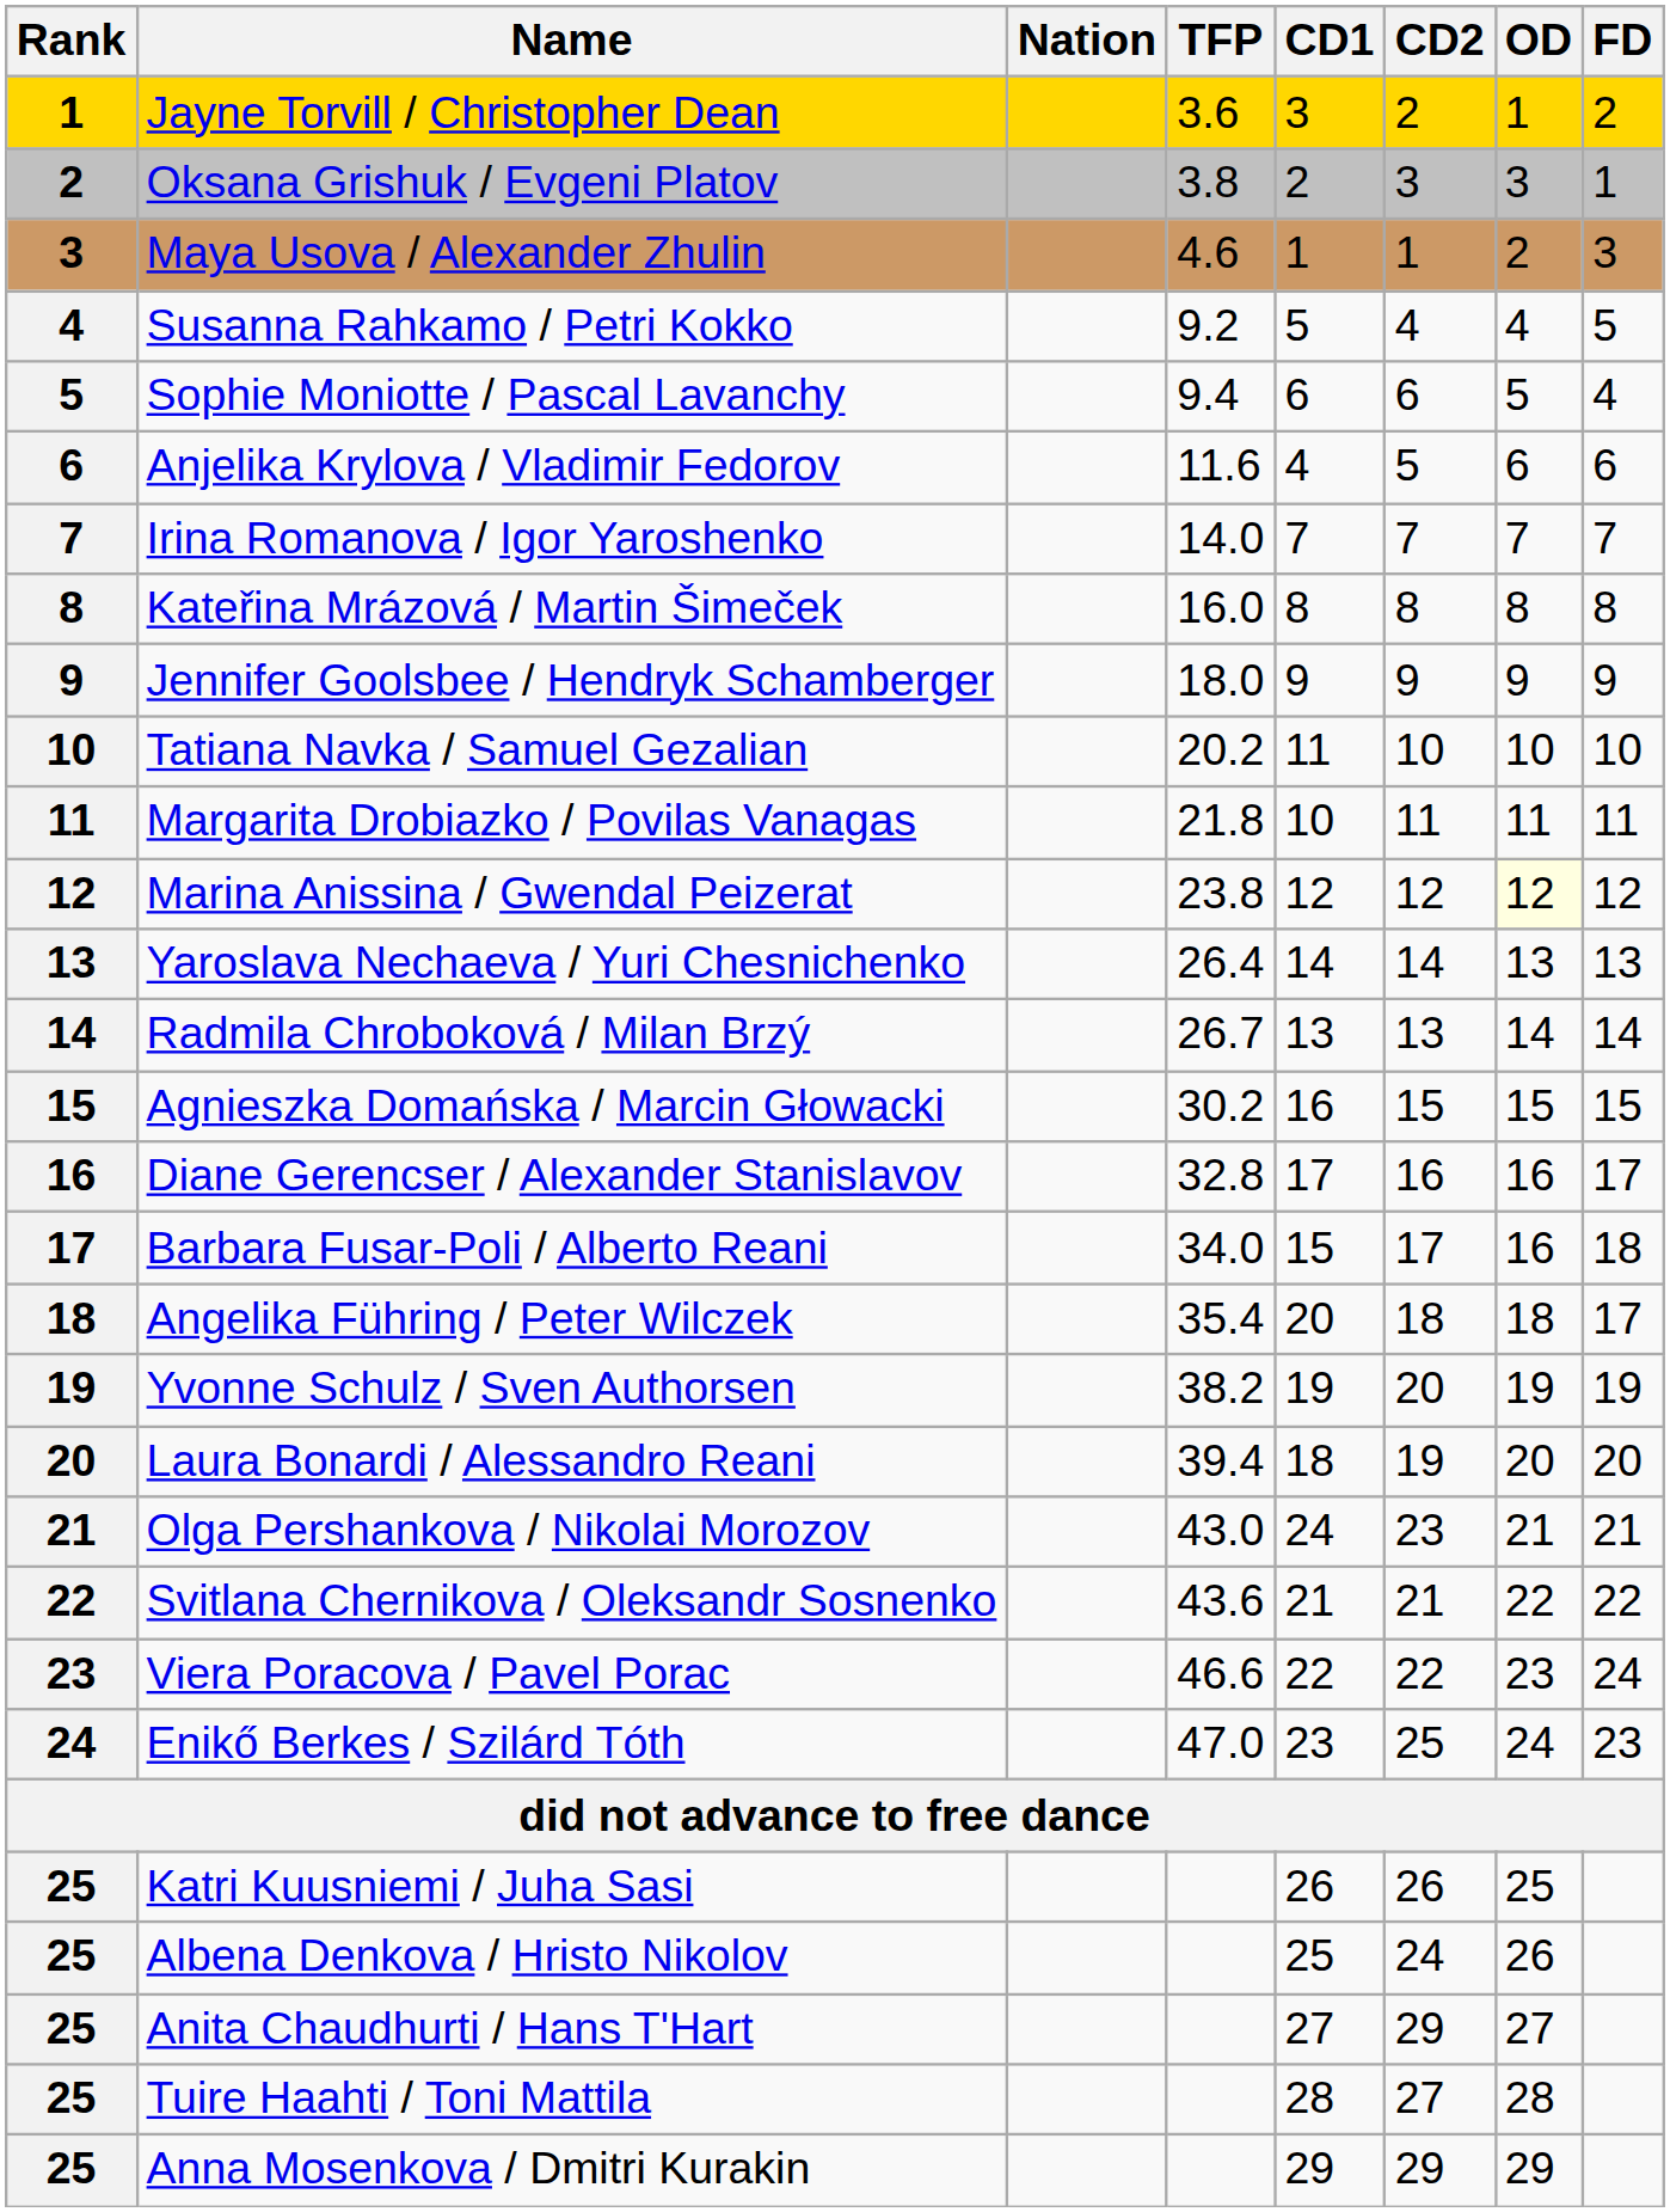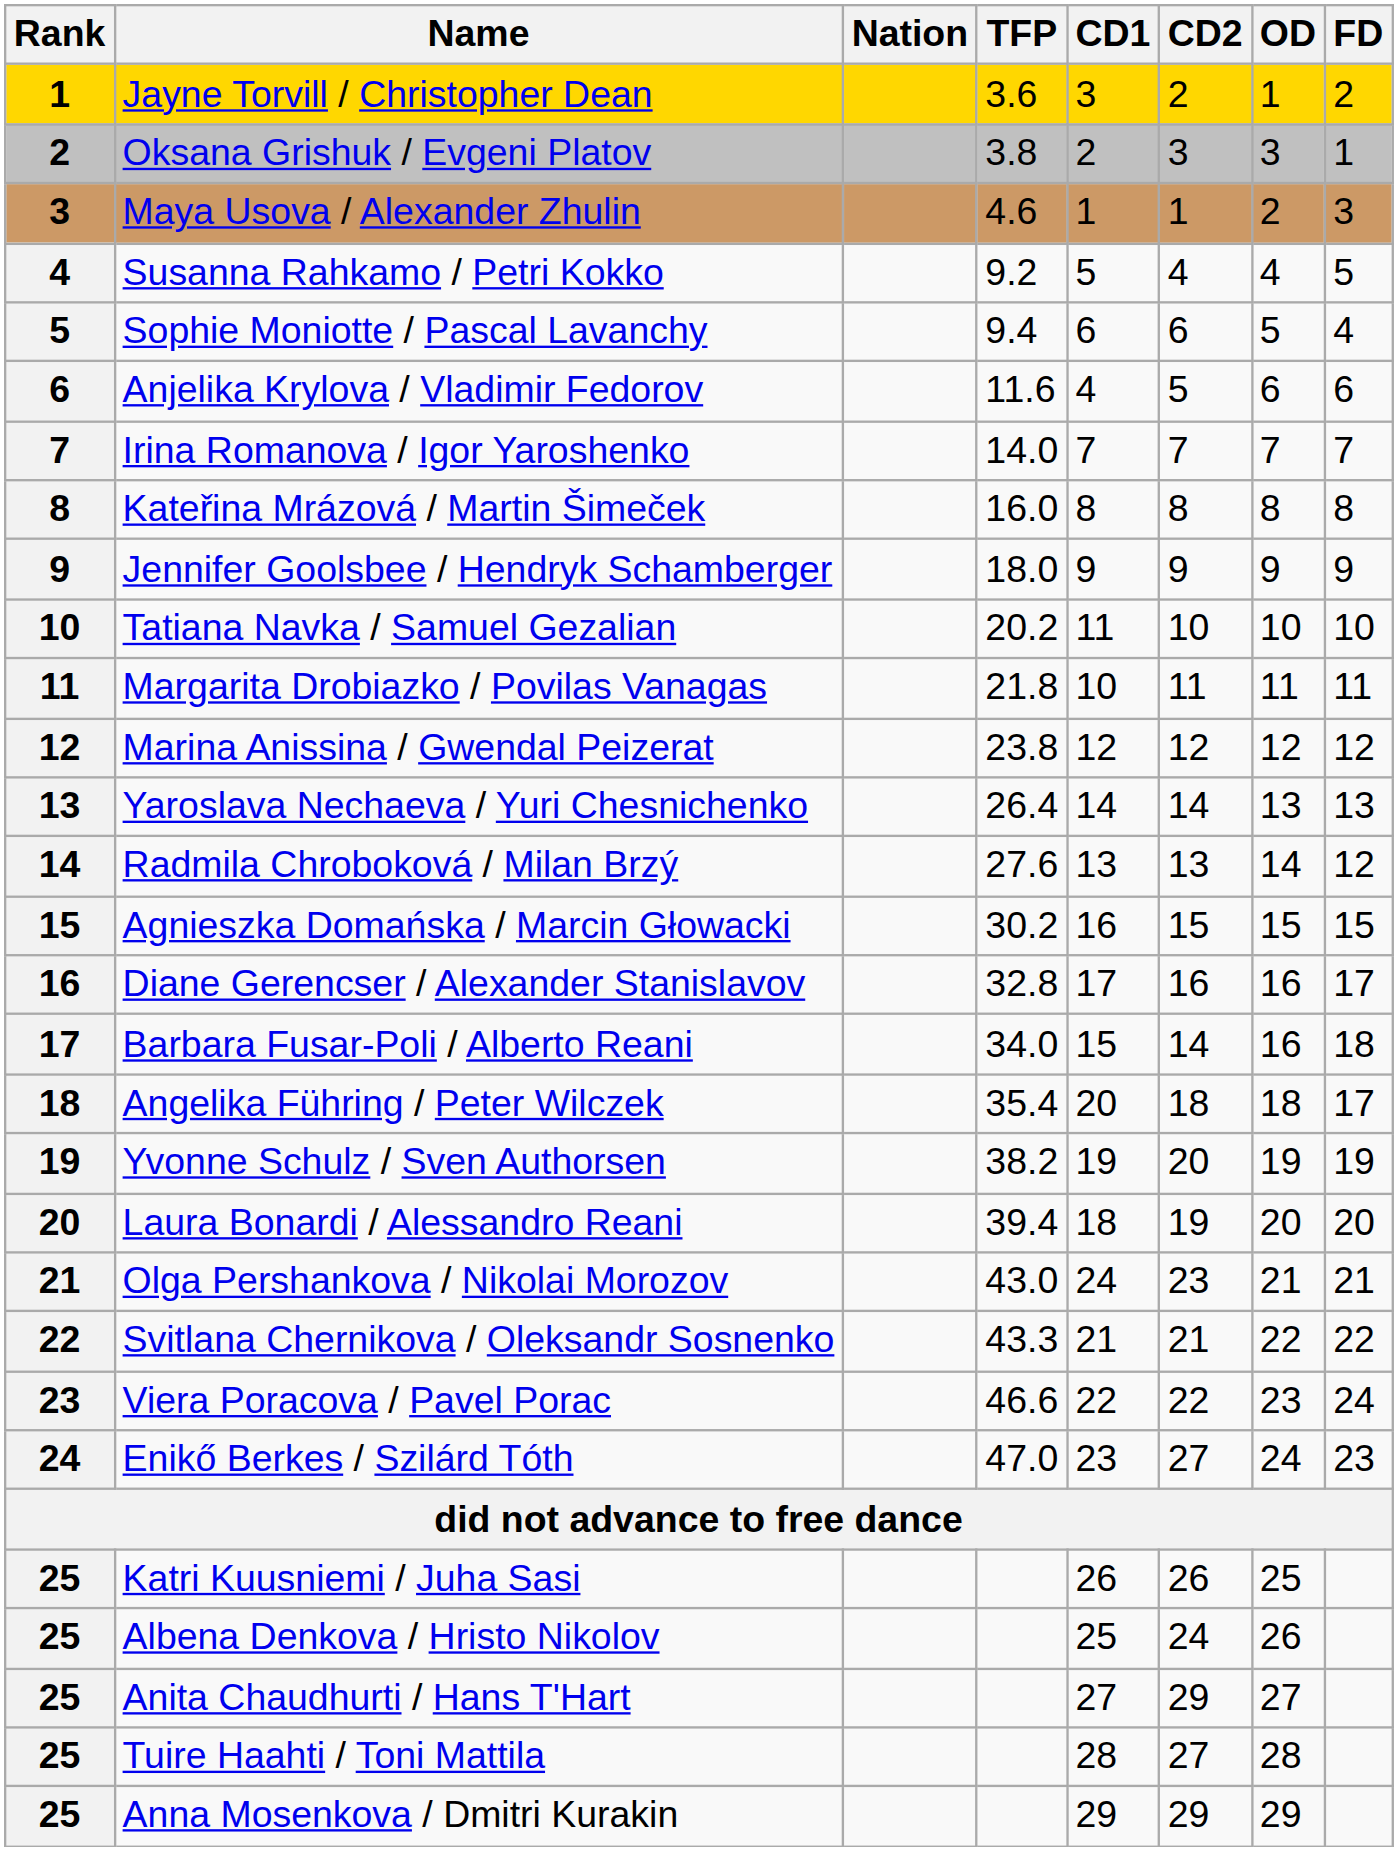 <table class="wikitable">
 <tr>
 <th>Rank</th>
 <th>Name</th>
 <th>Nation</th>
 <th>TFP</th>
 <th>CD1</th>
 <th>CD2</th>
 <th>OD</th>
 <th>FD</th>
 </tr>
 <tr bgcolor="gold">
 <td align="center"><strong>1</strong></td>
 <td><a href='#'>Jayne Torvill</a> / <a href='#'>Christopher Dean</a></td>
 <td></td>
 <td>3.6</td>
 <td>3</td>
 <td>2</td>
 <td>1</td>
 <td>2</td>
 </tr>
 <tr bgcolor="silver">
 <td align="center"><strong>2</strong></td>
 <td><a href='#'>Oksana Grishuk</a> / <a href='#'>Evgeni Platov</a></td>
 <td></td>
 <td>3.8</td>
 <td>2</td>
 <td>3</td>
 <td>3</td>
 <td>1</td>
 </tr>
 <tr bgcolor="cc9966">
 <td align="center"><strong>3</strong></td>
 <td><a href='#'>Maya Usova</a> / <a href='#'>Alexander Zhulin</a></td>
 <td></td>
 <td>4.6</td>
 <td>1</td>
 <td>1</td>
 <td>2</td>
 <td>3</td>
 </tr>
 <tr>
 <th>4</th>
 <td><a href='#'>Susanna Rahkamo</a> / <a href='#'>Petri Kokko</a></td>
 <td></td>
 <td>9.2</td>
 <td>5</td>
 <td>4</td>
 <td>4</td>
 <td>5</td>
 </tr>
 <tr>
 <th>5</th>
 <td><a href='#'>Sophie Moniotte</a> / <a href='#'>Pascal Lavanchy</a></td>
 <td></td>
 <td>9.4</td>
 <td>6</td>
 <td>6</td>
 <td>5</td>
 <td>4</td>
 </tr>
 <tr>
 <th>6</th>
 <td><a href='#'>Anjelika Krylova</a> / <a href='#'>Vladimir Fedorov</a></td>
 <td></td>
 <td>11.6</td>
 <td>4</td>
 <td>5</td>
 <td>6</td>
 <td>6</td>
 </tr>
 <tr>
 <th>7</th>
 <td><a href='#'>Irina Romanova</a> / <a href='#'>Igor Yaroshenko</a></td>
 <td></td>
 <td>14.0</td>
 <td>7</td>
 <td>7</td>
 <td>7</td>
 <td>7</td>
 </tr>
 <tr>
 <th>8</th>
 <td><a href='#'>Kateřina Mrázová</a> / <a href='#'>Martin Šimeček</a></td>
 <td></td>
 <td>16.0</td>
 <td>8</td>
 <td>8</td>
 <td>8</td>
 <td>8</td>
 </tr>
 <tr>
 <th>9</th>
 <td><a href='#'>Jennifer Goolsbee</a> / <a href='#'>Hendryk Schamberger</a></td>
 <td></td>
 <td>18.0</td>
 <td>9</td>
 <td>9</td>
 <td>9</td>
 <td>9</td>
 </tr>
 <tr>
 <th>10</th>
 <td><a href='#'>Tatiana Navka</a> / <a href='#'>Samuel Gezalian</a></td>
 <td></td>
 <td>20.2</td>
 <td>11</td>
 <td>10</td>
 <td>10</td>
 <td>10</td>
 </tr>
 <tr>
 <th>11</th>
 <td><a href='#'>Margarita Drobiazko</a> / <a href='#'>Povilas Vanagas</a></td>
 <td></td>
 <td>21.8</td>
 <td>10</td>
 <td>11</td>
 <td>11</td>
 <td>11</td>
 </tr>
 <tr>
 <th>12</th>
 <td><a href='#'>Marina Anissina</a> / <a href='#'>Gwendal Peizerat</a></td>
 <td></td>
 <td>23.8</td>
 <td>12</td>
 <td>12</td>
-<td style="background: lightyellow;">12</td>
+<td>12</td>
 <td>12</td>
 </tr>
 <tr>
 <th>13</th>
 <td><a href='#'>Yaroslava Nechaeva</a> / <a href='#'>Yuri Chesnichenko</a></td>
 <td></td>
 <td>26.4</td>
 <td>14</td>
 <td>14</td>
 <td>13</td>
 <td>13</td>
 </tr>
 <tr>
 <th>14</th>
 <td><a href='#'>Radmila Chroboková</a> / <a href='#'>Milan Brzý</a></td>
 <td></td>
-<td>26.7</td>
+<td>27.6</td>
 <td>13</td>
 <td>13</td>
 <td>14</td>
-<td>14</td>
+<td>12</td>
 </tr>
 <tr>
 <th>15</th>
 <td><a href='#'>Agnieszka Domańska</a> / <a href='#'>Marcin Głowacki</a></td>
 <td></td>
 <td>30.2</td>
 <td>16</td>
 <td>15</td>
 <td>15</td>
 <td>15</td>
 </tr>
 <tr>
 <th>16</th>
 <td><a href='#'>Diane Gerencser</a> / <a href='#'>Alexander Stanislavov</a></td>
 <td></td>
 <td>32.8</td>
 <td>17</td>
 <td>16</td>
 <td>16</td>
 <td>17</td>
 </tr>
 <tr>
 <th>17</th>
 <td><a href='#'>Barbara Fusar-Poli</a> / <a href='#'>Alberto Reani</a></td>
 <td></td>
 <td>34.0</td>
 <td>15</td>
-<td>17</td>
+<td>14</td>
 <td>16</td>
 <td>18</td>
 </tr>
 <tr>
 <th>18</th>
 <td><a href='#'>Angelika Führing</a> / <a href='#'>Peter Wilczek</a></td>
 <td></td>
 <td>35.4</td>
 <td>20</td>
 <td>18</td>
 <td>18</td>
 <td>17</td>
 </tr>
 <tr>
 <th>19</th>
 <td><a href='#'>Yvonne Schulz</a> / <a href='#'>Sven Authorsen</a></td>
 <td></td>
 <td>38.2</td>
 <td>19</td>
 <td>20</td>
 <td>19</td>
 <td>19</td>
 </tr>
 <tr>
 <th>20</th>
 <td><a href='#'>Laura Bonardi</a> / <a href='#'>Alessandro Reani</a></td>
 <td></td>
 <td>39.4</td>
 <td>18</td>
 <td>19</td>
 <td>20</td>
 <td>20</td>
 </tr>
 <tr>
 <th>21</th>
 <td><a href='#'>Olga Pershankova</a> / <a href='#'>Nikolai Morozov</a></td>
 <td></td>
 <td>43.0</td>
 <td>24</td>
 <td>23</td>
 <td>21</td>
 <td>21</td>
 </tr>
 <tr>
 <th>22</th>
 <td><a href='#'>Svitlana Chernikova</a> / <a href='#'>Oleksandr Sosnenko</a></td>
 <td></td>
-<td>43.6</td>
+<td>43.3</td>
 <td>21</td>
 <td>21</td>
 <td>22</td>
 <td>22</td>
 </tr>
 <tr>
 <th>23</th>
 <td><a href='#'>Viera Poracova</a> / <a href='#'>Pavel Porac</a></td>
 <td></td>
 <td>46.6</td>
 <td>22</td>
 <td>22</td>
 <td>23</td>
 <td>24</td>
 </tr>
 <tr>
 <th>24</th>
 <td><a href='#'>Enikő Berkes</a> / <a href='#'>Szilárd Tóth</a></td>
 <td></td>
 <td>47.0</td>
 <td>23</td>
-<td>25</td>
+<td>27</td>
 <td>24</td>
 <td>23</td>
 </tr>
 <tr>
 <th colspan=8>did not advance to free dance</th>
 </tr>
 <tr>
 <th>25</th>
 <td><a href='#'>Katri Kuusniemi</a> / <a href='#'>Juha Sasi</a></td>
 <td></td>
 <td></td>
 <td>26</td>
 <td>26</td>
 <td>25</td>
 <td></td>
 </tr>
 <tr>
 <th>25</th>
 <td><a href='#'>Albena Denkova</a> / <a href='#'>Hristo Nikolov</a></td>
 <td></td>
 <td></td>
 <td>25</td>
 <td>24</td>
 <td>26</td>
 <td></td>
 </tr>
 <tr>
 <th>25</th>
 <td><a href='#'>Anita Chaudhurti</a> / <a href='#'>Hans T'Hart</a></td>
 <td></td>
 <td></td>
 <td>27</td>
 <td>29</td>
 <td>27</td>
 <td></td>
 </tr>
 <tr>
 <th>25</th>
 <td><a href='#'>Tuire Haahti</a> / <a href='#'>Toni Mattila</a></td>
 <td></td>
 <td></td>
 <td>28</td>
 <td>27</td>
 <td>28</td>
 <td></td>
 </tr>
 <tr>
 <th>25</th>
 <td><a href='#'>Anna Mosenkova</a> / Dmitri Kurakin</td>
 <td></td>
 <td></td>
 <td>29</td>
 <td>29</td>
 <td>29</td>
 <td></td>
 </tr>
 </table>
